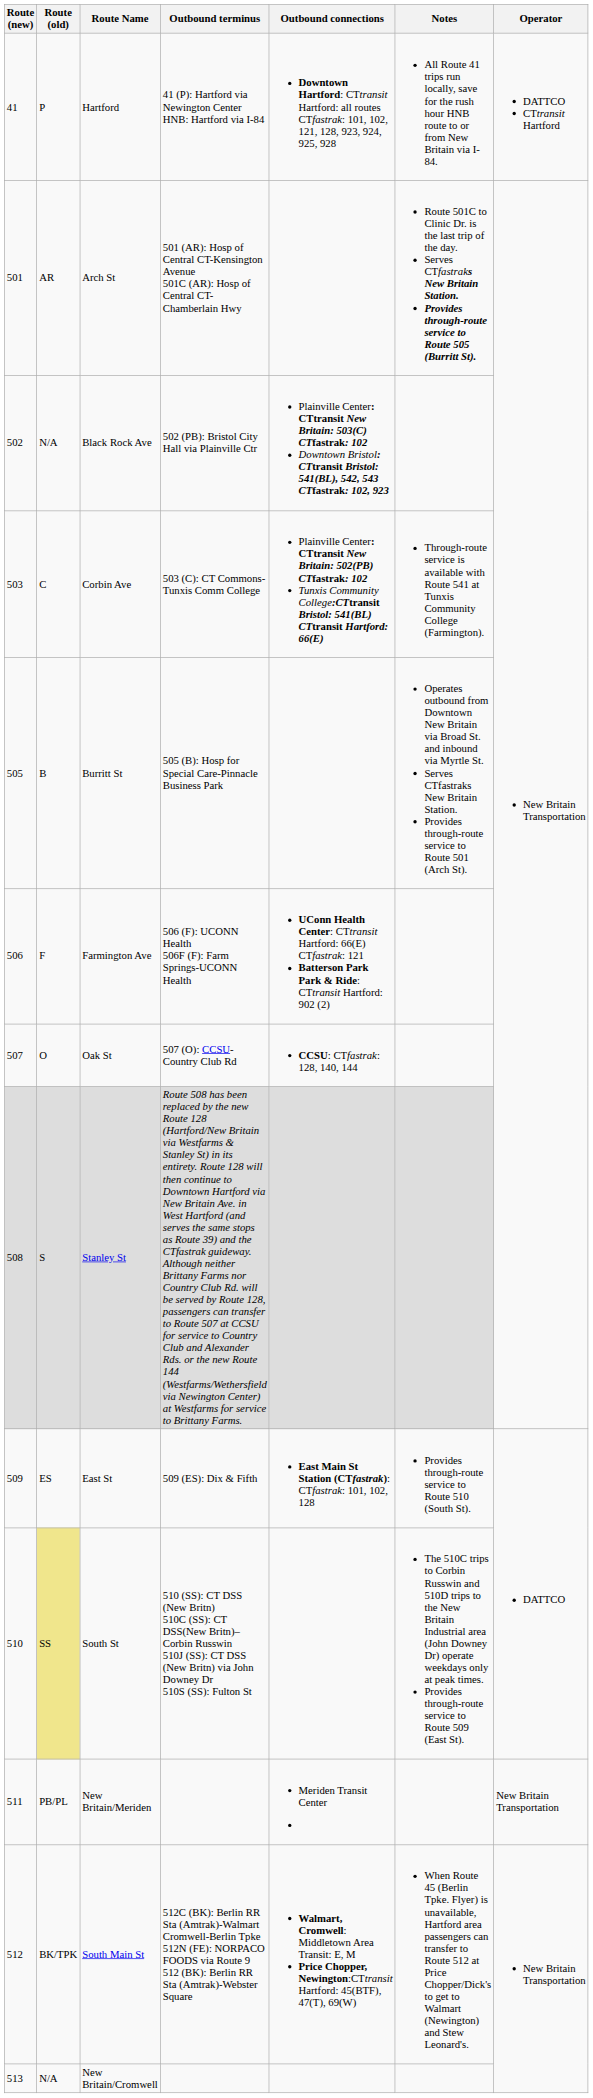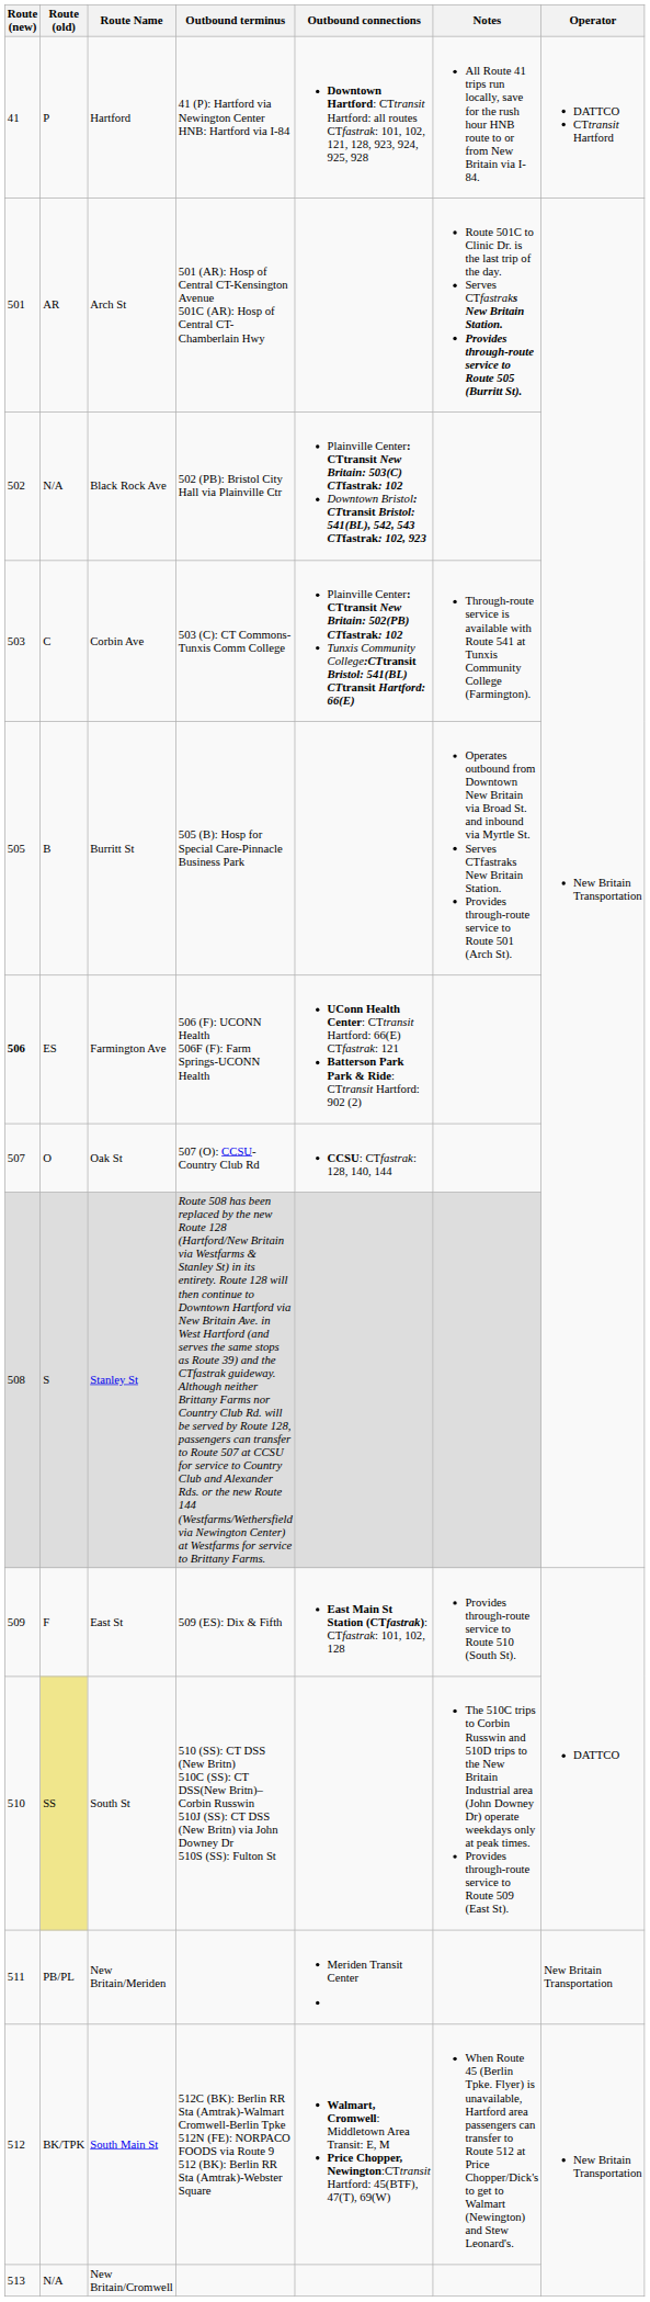 <table class="wikitable">
 <tr>
 <th>Route (new)</th>
 <th>Route (old)</th>
 <th>Route Name</th>
 <th>Outbound terminus</th>
 <th>Outbound connections</th>
 <th>Notes</th>
 <th>Operator</th>
 </tr>
 <tr>
 <td>41</td>
 <td>P</td>
 <td>Hartford</td>
 <td>41 (P): Hartford via Newington Center<br>HNB: Hartford via I-84</td>
 <td><br><ul><li><strong>Downtown Hartford</strong>: CT<em>transit</em> Hartford: all routes<br>CT<em>fastrak</em>: 101, 102, 121, 128, 923, 924, 925, 928</li></ul></td>
 <td><br><ul><li>All Route 41 trips run locally, save for the rush hour HNB route to or from New Britain via I-84.</li></ul></td>
 <td><br><ul><li>DATTCO</li><li>CT<em>transit</em> Hartford</li></ul></td>
 </tr>
 <tr>
 <td>501</td>
 <td>AR</td>
 <td>Arch St</td>
 <td>501 (AR): Hosp of Central CT-Kensington Avenue<br>501C (AR): Hosp of Central CT-Chamberlain Hwy</td>
 <td></td>
 <td><br><ul><li>Route 501C to Clinic Dr. is the last trip of the day.</li><li>Serves CT<em>fastrak<strong>s New Britain Station.</li><li>Provides through-route service to Route 505 (Burritt St).</li></ul></td>
 <td rowspan="7"><br><ul><li>New Britain Transportation</li></ul></td>
 </tr>
 <tr>
 <td>502</td>
 <td>N/A</td>
 <td>Black Rock Ave</td>
 <td>502 (PB): Bristol City Hall via Plainville Ctr</td>
 <td><br><ul><li></strong>Plainville Center<strong>: CT</em>transit<em> New Britain: 503(C)<br>CT</em>fastrak<em>: 102</li><li></strong>Downtown Bristol<strong>: CT</em>transit<em> Bristol: 541(BL), 542, 543<br>CT</em>fastrak<em>: 102, 923</li></ul></td>
 <td></td>
 </tr>
 <tr>
 <td>503</td>
 <td>C</td>
 <td>Corbin Ave</td>
 <td>503 (C): CT Commons-Tunxis Comm College</td>
 <td><br><ul><li></strong>Plainville Center<strong>: CT</em>transit<em> New Britain: 502(PB)<br>CT</em>fastrak<em>: 102</li><li></strong>Tunxis Community College<strong>:CT</em>transit<em> Bristol: 541(BL)<br>CT</em>transit<em> Hartford: 66(E)</li></ul></td>
 <td><br><ul><li>Through-route service is available with Route 541 at Tunxis Community College (Farmington).</li></ul></td>
 </tr>
 <tr>
 <td>505</td>
 <td>B</td>
 <td>Burritt St</td>
 <td>505 (B): Hosp for Special Care-Pinnacle Business Park</td>
 <td></td>
 <td><br><ul><li>Operates outbound from Downtown New Britain via Broad St. and inbound via Myrtle St.</li><li>Serves CT</em>fastrak</strong>s New Britain Station.</li><li>Provides through-route service to Route 501 (Arch St).</li></ul></td>
 </tr>
 <tr>
-<td>506</td>
-<td>F</td>
+<td><strong>506</strong></td>
+<td>ES</td>
 <td>Farmington Ave</td>
 <td>506 (F): UCONN Health<br>506F (F): Farm Springs-UCONN Health</td>
 <td><br><ul><li><strong>UConn Health Center</strong>: CT<em>transit</em> Hartford: 66(E)<br>CT<em>fastrak</em>: 121</li><li><strong>Batterson Park Park & Ride</strong>: CT<em>transit</em> Hartford: 902 (2)</li></ul></td>
 <td></td>
 </tr>
 <tr>
 <td>507</td>
 <td>O</td>
 <td>Oak St</td>
 <td>507 (O): <a href='#'>CCSU</a>-Country Club Rd</td>
 <td><br><ul><li><strong>CCSU</strong>: CT<em>fastrak</em>: 128, 140, 144</li></ul></td>
 <td></td>
 </tr>
 <tr bgcolor = "dddddd">
 <td>508</td>
 <td>S</td>
 <td><a href='#'>Stanley St</a></td>
 <td><em>Route 508 has been replaced by the new Route 128 (Hartford/New Britain via Westfarms & Stanley St) in its entirety. Route 128 will then continue to Downtown Hartford via New Britain Ave. in West Hartford (and serves the same stops as Route 39) and the CTfastrak guideway. Although neither Brittany Farms nor Country Club Rd. will be served by Route 128, passengers can transfer to Route 507 at CCSU for service to Country Club and Alexander Rds. or the new Route 144 (Westfarms/Wethersfield via Newington Center) at Westfarms for service to Brittany Farms.</em></td>
 <td></td>
 <td></td>
 </tr>
 <tr>
 <td>509</td>
-<td>ES</td>
+<td>F</td>
 <td>East St</td>
 <td>509 (ES): Dix & Fifth</td>
 <td><br><ul><li><strong>East Main St Station (CT<em>fastrak</em>)</strong>: CT<em>fastrak</em>: 101, 102, 128</li></ul></td>
 <td><br><ul><li>Provides through-route service to Route 510 (South St).</li></ul></td>
 <td rowspan="2"><br><ul><li>DATTCO</li></ul></td>
 </tr>
 <tr>
 <td>510</td>
 <td style="background: khaki;">SS</td>
 <td>South St</td>
 <td>510 (SS): CT DSS (New Britn)<br>510C (SS): CT DSS(New Britn)–Corbin Russwin<br>510J (SS): CT DSS (New Britn) via John Downey Dr<br>510S (SS): Fulton St</td>
 <td></td>
 <td><br><ul><li>The 510C trips to Corbin Russwin and 510D trips to the New Britain Industrial area (John Downey Dr) operate weekdays only at peak times.</li><li>Provides through-route service to Route 509 (East St).</li></ul></td>
 </tr>
 <tr>
 <td>511</td>
 <td>PB/PL</td>
 <td>New Britain/Meriden</td>
 <td></td>
 <td><br><ul><li>Meriden Transit Center</li></ul><ul><li></li></ul></td>
 <td></td>
 <td>New Britain Transportation</td>
 </tr>
 <tr>
 <td>512</td>
 <td>BK/TPK</td>
 <td><a href='#'>South Main St</a></td>
 <td>512C (BK): Berlin RR Sta (Amtrak)-Walmart Cromwell-Berlin Tpke<br>512N (FE): NORPACO FOODS via Route 9<br>512 (BK): Berlin RR Sta (Amtrak)-Webster Square</td>
 <td><br><ul><li><strong>Walmart, Cromwell</strong>: Middletown Area Transit: E, M</li><li><strong>Price Chopper, Newington</strong>:CT<em>transit</em> Hartford: 45(BTF), 47(T), 69(W)</li></ul></td>
 <td><br><ul><li>When Route 45 (Berlin Tpke. Flyer) is unavailable, Hartford area passengers can transfer to Route 512 at Price Chopper/Dick's to get to Walmart (Newington) and Stew Leonard's.</li></ul></td>
 <td rowspan="3"><br><ul><li>New Britain Transportation</li></ul></td>
 </tr>
 <tr>
 <td>513</td>
 <td>N/A</td>
 <td>New Britain/Cromwell</td>
 <td></td>
 <td></td>
 <td></td>
 </tr>
 </table>
